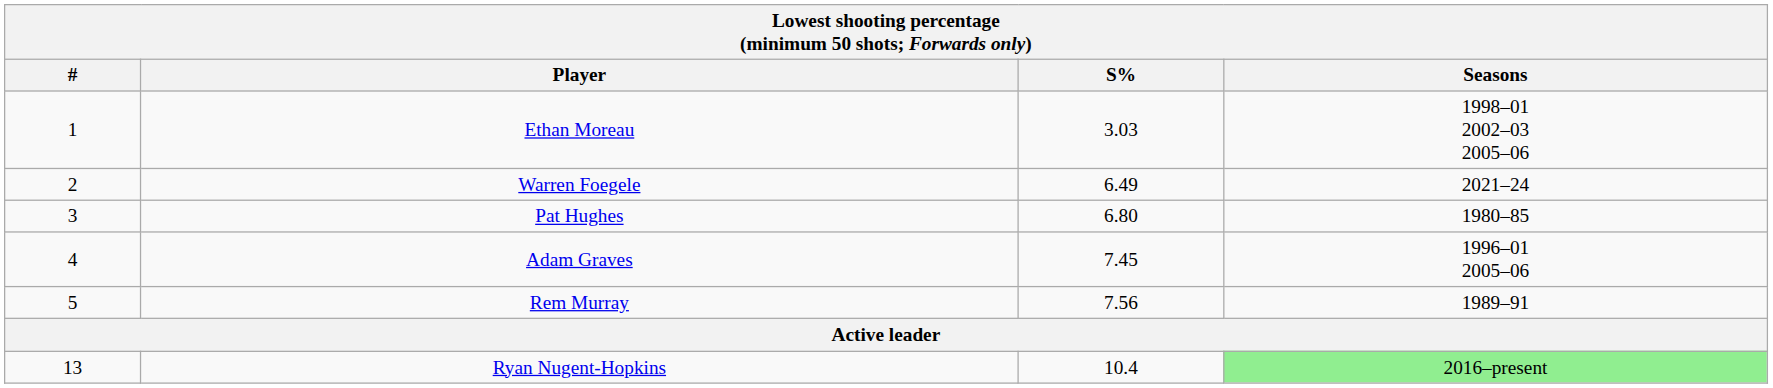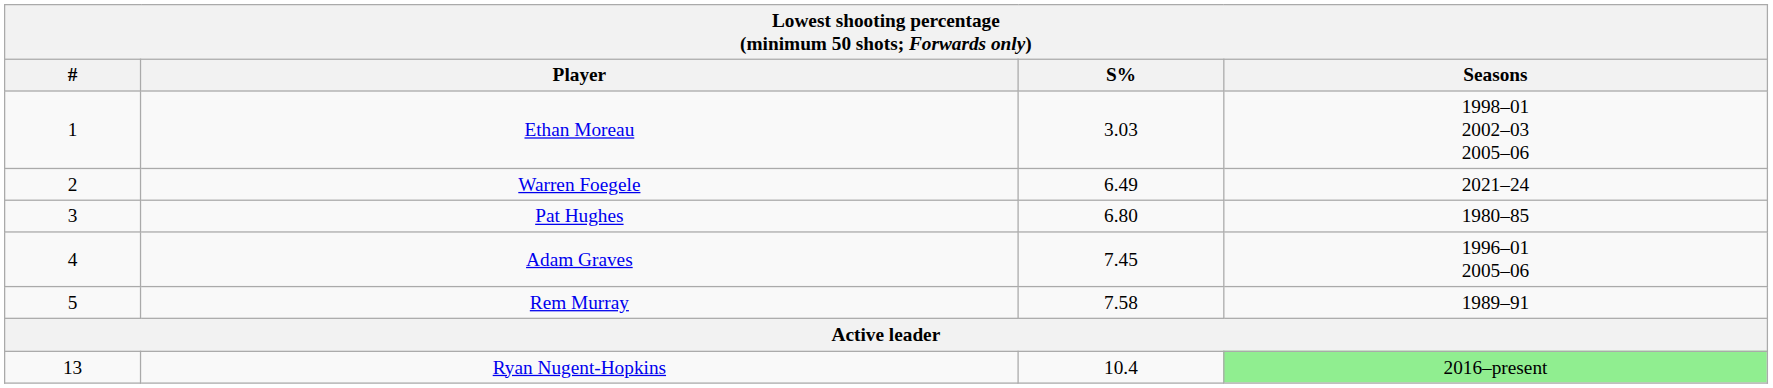 <table class="wikitable" style="text-align: center; font-size: 95%" width="70%">
 <tr>
 <th colspan="4">Lowest shooting percentage<br>(minimum 50 shots; <em>Forwards only</em>)</th>
 </tr>
 <tr>
 <th>#</th>
 <th>Player</th>
 <th>S%</th>
 <th>Seasons</th>
 </tr>
 <tr>
 <td>1</td>
 <td><a href='#'>Ethan Moreau</a></td>
 <td>3.03</td>
 <td>1998–01<br>2002–03<br>2005–06</td>
 </tr>
 <tr>
 <td>2</td>
 <td><a href='#'>Warren Foegele</a></td>
 <td>6.49</td>
 <td>2021–24</td>
 </tr>
 <tr>
 <td>3</td>
 <td><a href='#'>Pat Hughes</a></td>
 <td>6.80</td>
 <td>1980–85</td>
 </tr>
 <tr>
 <td>4</td>
 <td><a href='#'>Adam Graves</a></td>
 <td>7.45</td>
 <td>1996–01<br>2005–06</td>
 </tr>
 <tr>
 <td>5</td>
 <td><a href='#'>Rem Murray</a></td>
-<td>7.56</td>
+<td>7.58</td>
 <td>1989–91</td>
 </tr>
 <tr>
 <th colspan="4">Active leader</th>
 </tr>
 <tr>
 <td>13</td>
 <td><a href='#'>Ryan Nugent-Hopkins</a></td>
 <td>10.4</td>
 <td style="background: lightgreen;">2016–present</td>
 </tr>
 </table>
